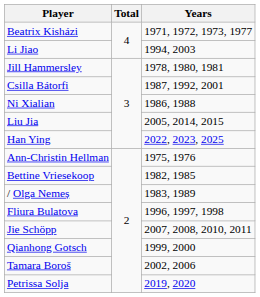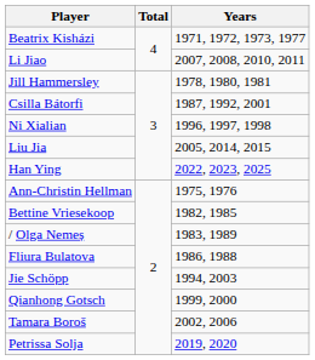 <table class="wikitable">
 <tr>
 <th>Player</th>
 <th>Total</th>
 <th>Years</th>
 </tr>
 <tr>
 <td> <a href='#'>Beatrix Kisházi</a></td>
 <td rowspan=2 align=center>4</td>
 <td>1971, 1972, 1973, 1977</td>
 </tr>
 <tr>
 <td> <a href='#'>Li Jiao</a></td>
-<td>1994, 2003</td>
+<td>2007, 2008, 2010, 2011</td>
 </tr>
 <tr>
 <td> <a href='#'>Jill Hammersley</a></td>
 <td rowspan=5 align=center>3</td>
 <td>1978, 1980, 1981</td>
 </tr>
 <tr>
 <td> <a href='#'>Csilla Bátorfi</a></td>
 <td>1987, 1992, 2001</td>
 </tr>
 <tr>
 <td> <a href='#'>Ni Xialian</a></td>
-<td>1986, 1988</td>
+<td>1996, 1997, 1998</td>
 </tr>
 <tr>
 <td> <a href='#'>Liu Jia</a></td>
 <td>2005, 2014, 2015</td>
 </tr>
 <tr>
 <td> <a href='#'>Han Ying</a></td>
 <td><a href='#'>2022</a>, <a href='#'>2023</a>, <a href='#'>2025</a></td>
 </tr>
 <tr>
 <td> <a href='#'>Ann-Christin Hellman</a></td>
 <td rowspan=8 align=center>2</td>
 <td>1975, 1976</td>
 </tr>
 <tr>
 <td> <a href='#'>Bettine Vriesekoop</a></td>
 <td>1982, 1985</td>
 </tr>
 <tr>
 <td>/ <a href='#'>Olga Nemeș</a></td>
 <td>1983, 1989</td>
 </tr>
 <tr>
 <td> <a href='#'>Fliura Bulatova</a></td>
-<td>1996, 1997, 1998</td>
+<td>1986, 1988</td>
 </tr>
 <tr>
 <td> <a href='#'>Jie Schöpp</a></td>
-<td>2007, 2008, 2010, 2011</td>
+<td>1994, 2003</td>
 </tr>
 <tr>
 <td> <a href='#'>Qianhong Gotsch</a></td>
 <td>1999, 2000</td>
 </tr>
 <tr>
 <td> <a href='#'>Tamara Boroš</a></td>
 <td>2002, 2006</td>
 </tr>
 <tr>
 <td> <a href='#'>Petrissa Solja</a></td>
 <td><a href='#'>2019</a>, <a href='#'>2020</a></td>
 </tr>
 </table>
